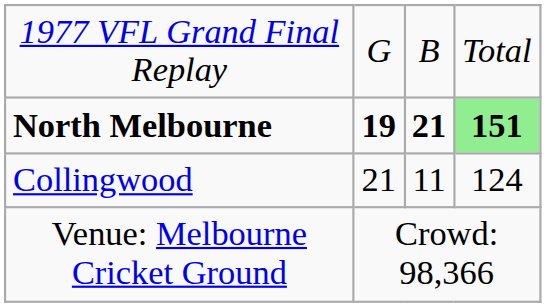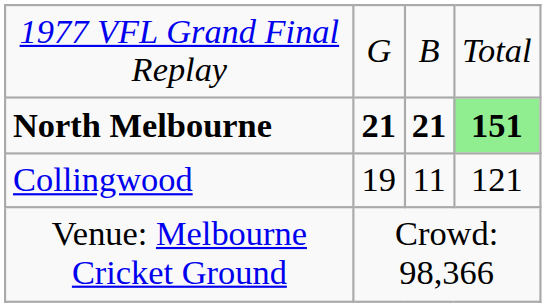 <table class="wikitable" style="text-align:center; width:40%">
 <tr>
 <td width=200><em><a href='#'>1977 VFL Grand Final</a> Replay</em></td>
 <td><em>G</em></td>
 <td><em>B</em></td>
 <td><em>Total</em></td>
 </tr>
 <tr>
 <td style="text-align:left"><strong>North Melbourne</strong></td>
-<td><strong>19</strong></td>
+<td><strong>21</strong></td>
 <td><strong>21</strong></td>
 <td style="background: lightgreen;"><strong>151</strong></td>
 </tr>
 <tr>
 <td style="text-align:left"><a href='#'>Collingwood</a></td>
-<td>21</td>
+<td>19</td>
 <td>11</td>
-<td>124</td>
+<td>121</td>
 </tr>
 <tr>
 <td>Venue: <a href='#'>Melbourne Cricket Ground</a></td>
 <td colspan=3>Crowd: 98,366</td>
 </tr>
 </table>
